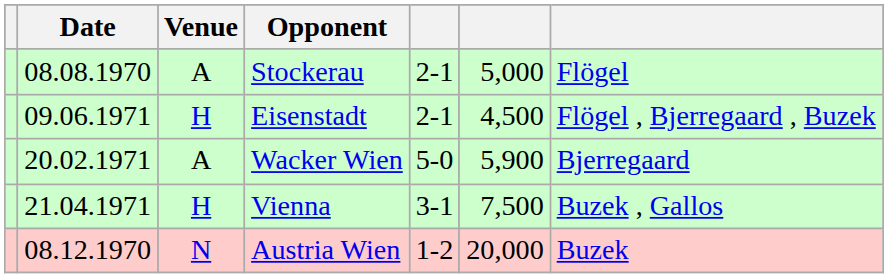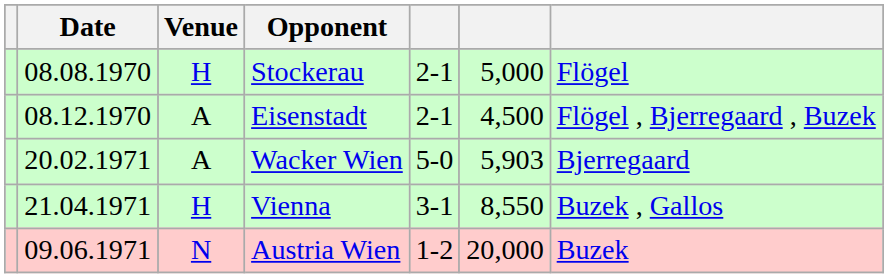 <table class="wikitable" Style="text-align: center">
 <tr>
 <th></th>
 <th>Date</th>
 <th>Venue</th>
 <th>Opponent</th>
 <th></th>
 <th></th>
 <th></th>
 </tr>
 <tr style="background:#cfc">
 <td></td>
 <td>08.08.1970</td>
-<td>A</td>
+<td><a href='#'>H</a></td>
 <td align="left"><a href='#'>Stockerau</a></td>
 <td>2-1</td>
 <td align="right">5,000</td>
 <td align="left"><a href='#'>Flögel</a>  </td>
 </tr>
 <tr style="background:#cfc">
 <td></td>
-<td>09.06.1971</td>
-<td><a href='#'>H</a></td>
+<td>08.12.1970</td>
+<td>A</td>
 <td align="left"><a href='#'>Eisenstadt</a></td>
 <td>2-1</td>
 <td align="right">4,500</td>
 <td align="left"><a href='#'>Flögel</a>  , <a href='#'>Bjerregaard</a>  , <a href='#'>Buzek</a> </td>
 </tr>
 <tr style="background:#cfc">
 <td></td>
 <td>20.02.1971</td>
 <td>A</td>
 <td align="left"><a href='#'>Wacker Wien</a></td>
 <td>5-0</td>
-<td align="right">5,900</td>
+<td align="right">5,903</td>
 <td align="left"><a href='#'>Bjerregaard</a>  </td>
 </tr>
 <tr style="background:#cfc">
 <td></td>
 <td>21.04.1971</td>
 <td><a href='#'>H</a></td>
 <td align="left"><a href='#'>Vienna</a></td>
 <td>3-1</td>
-<td align="right">7,500</td>
+<td align="right">8,550</td>
 <td align="left"><a href='#'>Buzek</a>  , <a href='#'>Gallos</a> </td>
 </tr>
 <tr style="background:#fcc">
 <td></td>
-<td>08.12.1970</td>
+<td>09.06.1971</td>
 <td><a href='#'>N</a></td>
 <td align="left"><a href='#'>Austria Wien</a></td>
 <td>1-2</td>
 <td align="right">20,000</td>
 <td align="left"><a href='#'>Buzek</a> </td>
 </tr>
 </table>
